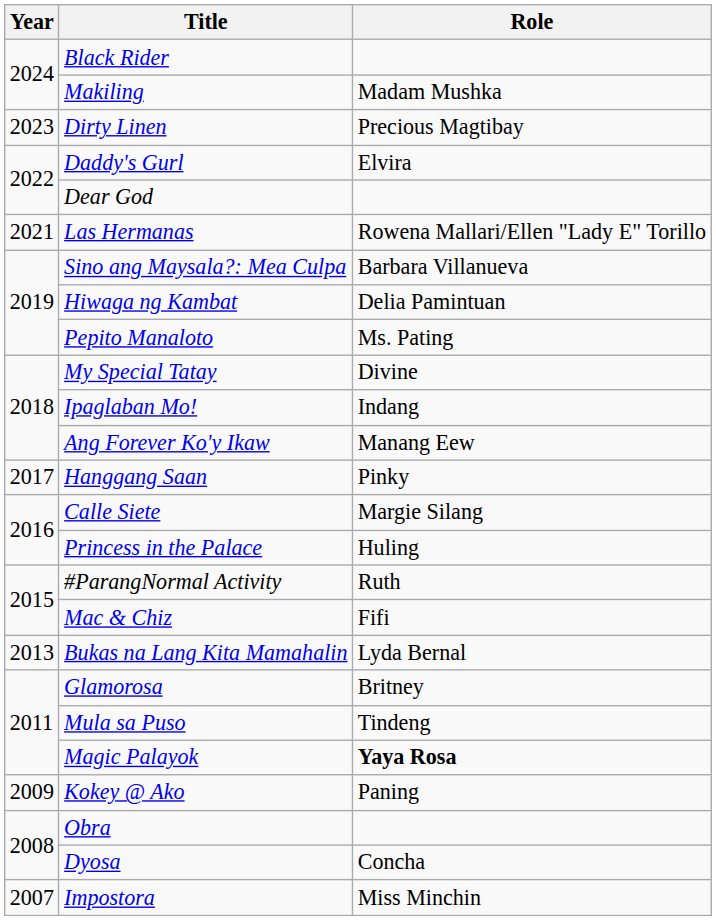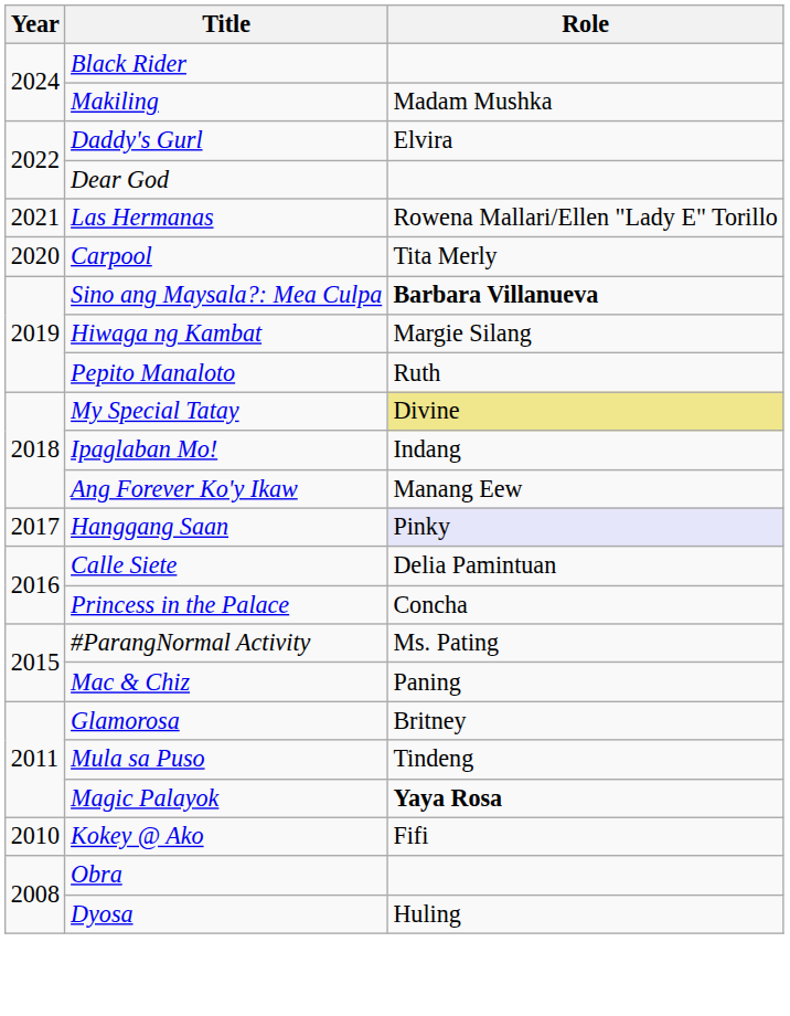 <table class="wikitable">
 <tr>
 <th>Year</th>
 <th>Title</th>
 <th>Role</th>
 </tr>
 <tr>
 <td rowspan="2">2024</td>
 <td><a href='#'><em>Black Rider</em></a></td>
 <td></td>
 </tr>
 <tr>
 <td><a href='#'><em>Makiling</em></a></td>
 <td>Madam Mushka</td>
 </tr>
 <tr>
-<td>2023</td>
-<td><em><a href='#'>Dirty Linen</a></em></td>
-<td>Precious Magtibay</td>
-</tr>
-<tr>
 <td rowspan="2">2022</td>
 <td><em><a href='#'>Daddy's Gurl</a></em></td>
 <td>Elvira</td>
 </tr>
 <tr>
 <td><em>Dear God</em></td>
 <td></td>
 </tr>
 <tr>
 <td>2021</td>
 <td><em><a href='#'>Las Hermanas</a></em></td>
 <td>Rowena Mallari/Ellen "Lady E" Torillo</td>
 </tr>
 <tr>
+<td>2020</td>
+<td><em><a href='#'>Carpool</a></em></td>
+<td>Tita Merly</td>
+</tr>
+<tr>
 <td rowspan="3">2019</td>
 <td><em><a href='#'>Sino ang Maysala?: Mea Culpa</a></em></td>
-<td>Barbara Villanueva</td>
+<td><strong>Barbara Villanueva</strong></td>
 </tr>
 <tr>
 <td><em><a href='#'>Hiwaga ng Kambat</a></em></td>
-<td>Delia Pamintuan</td>
+<td>Margie Silang</td>
 </tr>
 <tr>
 <td><em><a href='#'>Pepito Manaloto</a></em></td>
-<td>Ms. Pating</td>
+<td>Ruth</td>
 </tr>
 <tr>
 <td rowspan="3">2018</td>
 <td><em><a href='#'>My Special Tatay</a></em></td>
-<td>Divine</td>
+<td style="background: khaki;">Divine</td>
 </tr>
 <tr>
 <td><em><a href='#'>Ipaglaban Mo!</a></em></td>
 <td>Indang</td>
 </tr>
 <tr>
 <td><em><a href='#'>Ang Forever Ko'y Ikaw</a></em></td>
 <td>Manang Eew</td>
 </tr>
 <tr>
 <td>2017</td>
 <td><em><a href='#'>Hanggang Saan</a></em></td>
-<td>Pinky</td>
+<td style="background: lavender;">Pinky</td>
 </tr>
 <tr>
 <td rowspan="2">2016</td>
 <td><em><a href='#'>Calle Siete</a></em></td>
-<td>Margie Silang</td>
+<td>Delia Pamintuan</td>
 </tr>
 <tr>
 <td><em><a href='#'>Princess in the Palace</a></em></td>
-<td>Huling</td>
+<td>Concha</td>
 </tr>
 <tr>
 <td rowspan="2">2015</td>
 <td><em>#ParangNormal Activity</em></td>
-<td>Ruth</td>
+<td>Ms. Pating</td>
 </tr>
 <tr>
 <td><em><a href='#'>Mac & Chiz</a></em></td>
-<td>Fifi</td>
-</tr>
-<tr>
-<td>2013</td>
-<td><em><a href='#'>Bukas na Lang Kita Mamahalin</a></em></td>
-<td>Lyda Bernal</td>
+<td>Paning</td>
 </tr>
 <tr>
 <td rowspan="3">2011</td>
 <td><em><a href='#'>Glamorosa</a></em></td>
 <td>Britney</td>
 </tr>
 <tr>
 <td><em><a href='#'>Mula sa Puso</a></em></td>
 <td>Tindeng</td>
 </tr>
 <tr>
 <td><em><a href='#'>Magic Palayok</a></em></td>
 <td><strong>Yaya Rosa</strong></td>
 </tr>
 <tr>
-<td>2009</td>
+<td>2010</td>
 <td><em><a href='#'>Kokey @ Ako</a></em></td>
-<td>Paning</td>
+<td>Fifi</td>
 </tr>
 <tr>
 <td rowspan="2">2008</td>
 <td><em><a href='#'>Obra</a></em></td>
 <td></td>
 </tr>
 <tr>
 <td><em><a href='#'>Dyosa</a></em></td>
-<td>Concha</td>
-</tr>
-<tr>
-<td>2007</td>
-<td><em><a href='#'>Impostora</a></em></td>
-<td>Miss Minchin</td>
+<td>Huling</td>
 </tr>
 </table>
